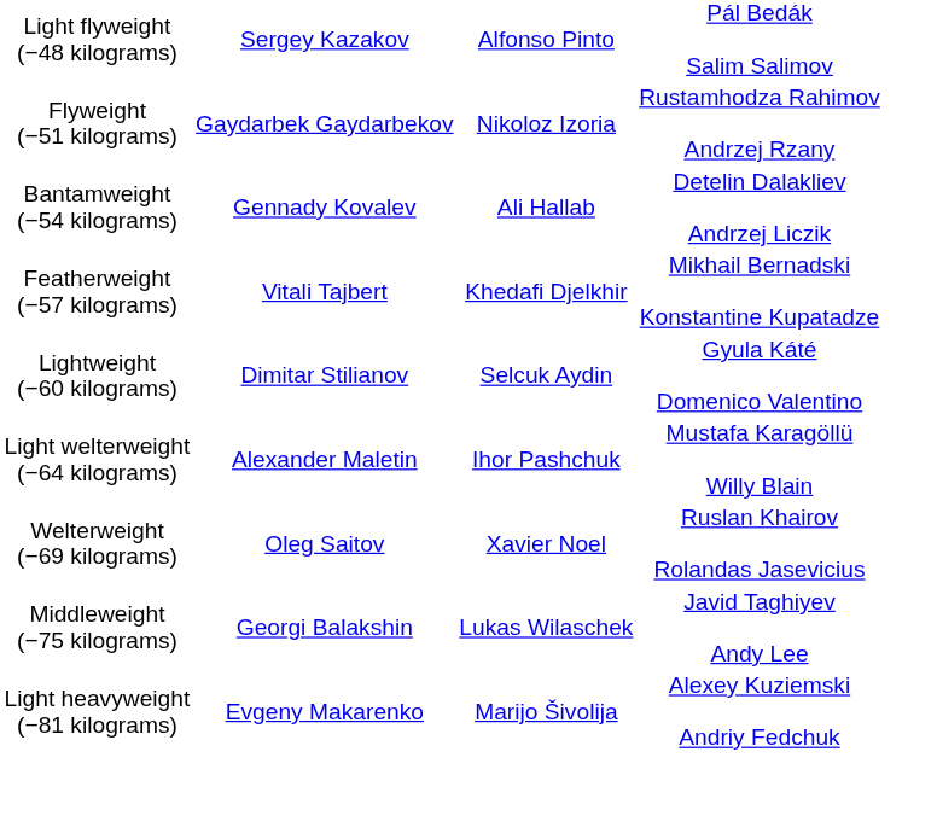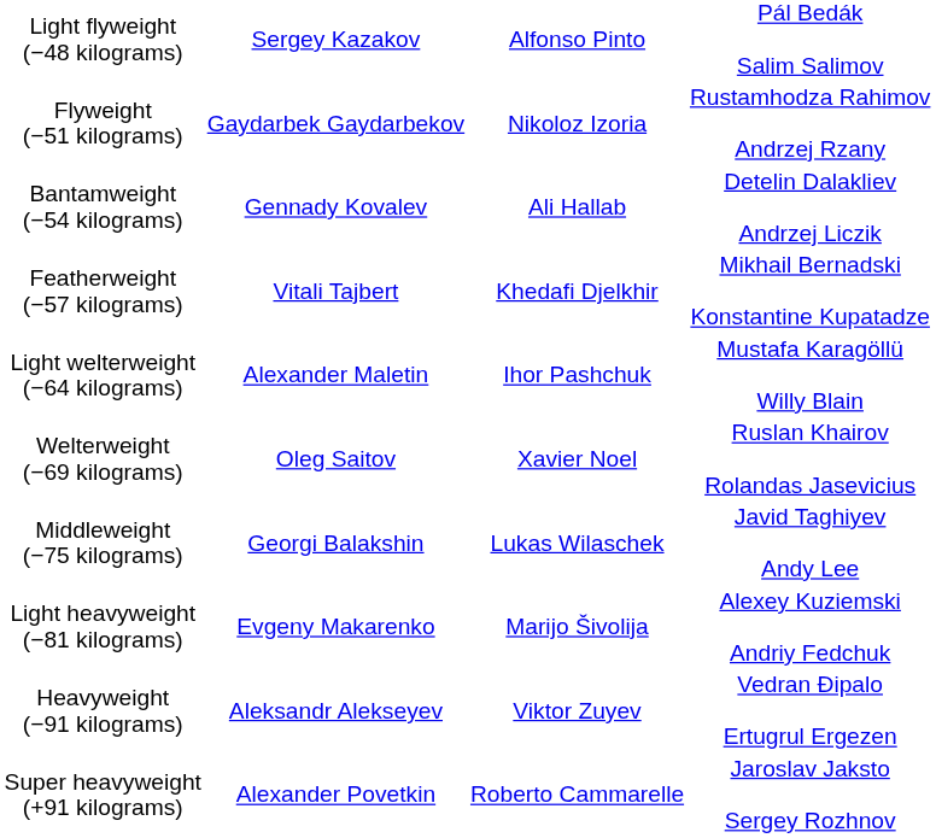 <table>
 <tr align="center">
 <td>Light flyweight<br>(−48 kilograms)</td>
 <td> <a href='#'>Sergey Kazakov</a><br></td>
 <td> <a href='#'>Alfonso Pinto</a><br></td>
 <td> <a href='#'>Pál Bedák</a><br><br> <a href='#'>Salim Salimov</a><br></td>
 </tr>
 <tr align="center">
 <td>Flyweight<br>(−51 kilograms)</td>
 <td> <a href='#'>Gaydarbek Gaydarbekov</a><br></td>
 <td> <a href='#'>Nikoloz Izoria</a><br></td>
 <td> <a href='#'>Rustamhodza Rahimov</a><br><br> <a href='#'>Andrzej Rzany</a><br></td>
 </tr>
 <tr align="center">
 <td>Bantamweight<br>(−54 kilograms)</td>
 <td> <a href='#'>Gennady Kovalev</a><br></td>
 <td> <a href='#'>Ali Hallab</a><br></td>
 <td> <a href='#'>Detelin Dalakliev</a><br><br> <a href='#'>Andrzej Liczik</a><br></td>
 </tr>
 <tr align="center">
 <td>Featherweight<br>(−57 kilograms)</td>
 <td> <a href='#'>Vitali Tajbert</a><br></td>
 <td> <a href='#'>Khedafi Djelkhir</a><br></td>
 <td> <a href='#'>Mikhail Bernadski</a><br><br> <a href='#'>Konstantine Kupatadze</a><br></td>
 </tr>
 <tr align="center">
-<td>Lightweight<br>(−60 kilograms)</td>
-<td> <a href='#'>Dimitar Stilianov</a><br></td>
-<td> <a href='#'>Selcuk Aydin</a><br></td>
-<td> <a href='#'>Gyula Káté</a><br><br> <a href='#'>Domenico Valentino</a><br></td>
-</tr>
-<tr align="center">
 <td>Light welterweight<br>(−64 kilograms)</td>
 <td> <a href='#'>Alexander Maletin</a><br></td>
 <td> <a href='#'>Ihor Pashchuk</a><br></td>
 <td> <a href='#'>Mustafa Karagöllü</a><br><br> <a href='#'>Willy Blain</a><br></td>
 </tr>
 <tr align="center">
 <td>Welterweight<br>(−69 kilograms)</td>
 <td> <a href='#'>Oleg Saitov</a><br></td>
 <td> <a href='#'>Xavier Noel</a><br></td>
 <td> <a href='#'>Ruslan Khairov</a><br><br> <a href='#'>Rolandas Jasevicius</a><br></td>
 </tr>
 <tr align="center">
 <td>Middleweight<br>(−75 kilograms)</td>
 <td> <a href='#'>Georgi Balakshin</a><br></td>
 <td> <a href='#'>Lukas Wilaschek</a><br></td>
 <td> <a href='#'>Javid Taghiyev</a><br><br> <a href='#'>Andy Lee</a><br></td>
 </tr>
 <tr align="center">
 <td>Light heavyweight<br>(−81 kilograms)</td>
 <td> <a href='#'>Evgeny Makarenko</a><br></td>
 <td> <a href='#'>Marijo Šivolija</a><br></td>
 <td> <a href='#'>Alexey Kuziemski</a><br><br> <a href='#'>Andriy Fedchuk</a><br></td>
 </tr>
+<tr align="center">
+<td>Heavyweight<br>(−91 kilograms)</td>
+<td> <a href='#'>Aleksandr Alekseyev</a><br></td>
+<td> <a href='#'>Viktor Zuyev</a><br></td>
+<td> <a href='#'>Vedran Đipalo</a><br><br> <a href='#'>Ertugrul Ergezen</a><br></td>
+</tr>
+<tr align="center">
+<td>Super heavyweight<br>(+91 kilograms)</td>
+<td> <a href='#'>Alexander Povetkin</a><br></td>
+<td> <a href='#'>Roberto Cammarelle</a><br></td>
+<td> <a href='#'>Jaroslav Jaksto</a><br><br> <a href='#'>Sergey Rozhnov</a><br></td>
+</tr>
 </table>
